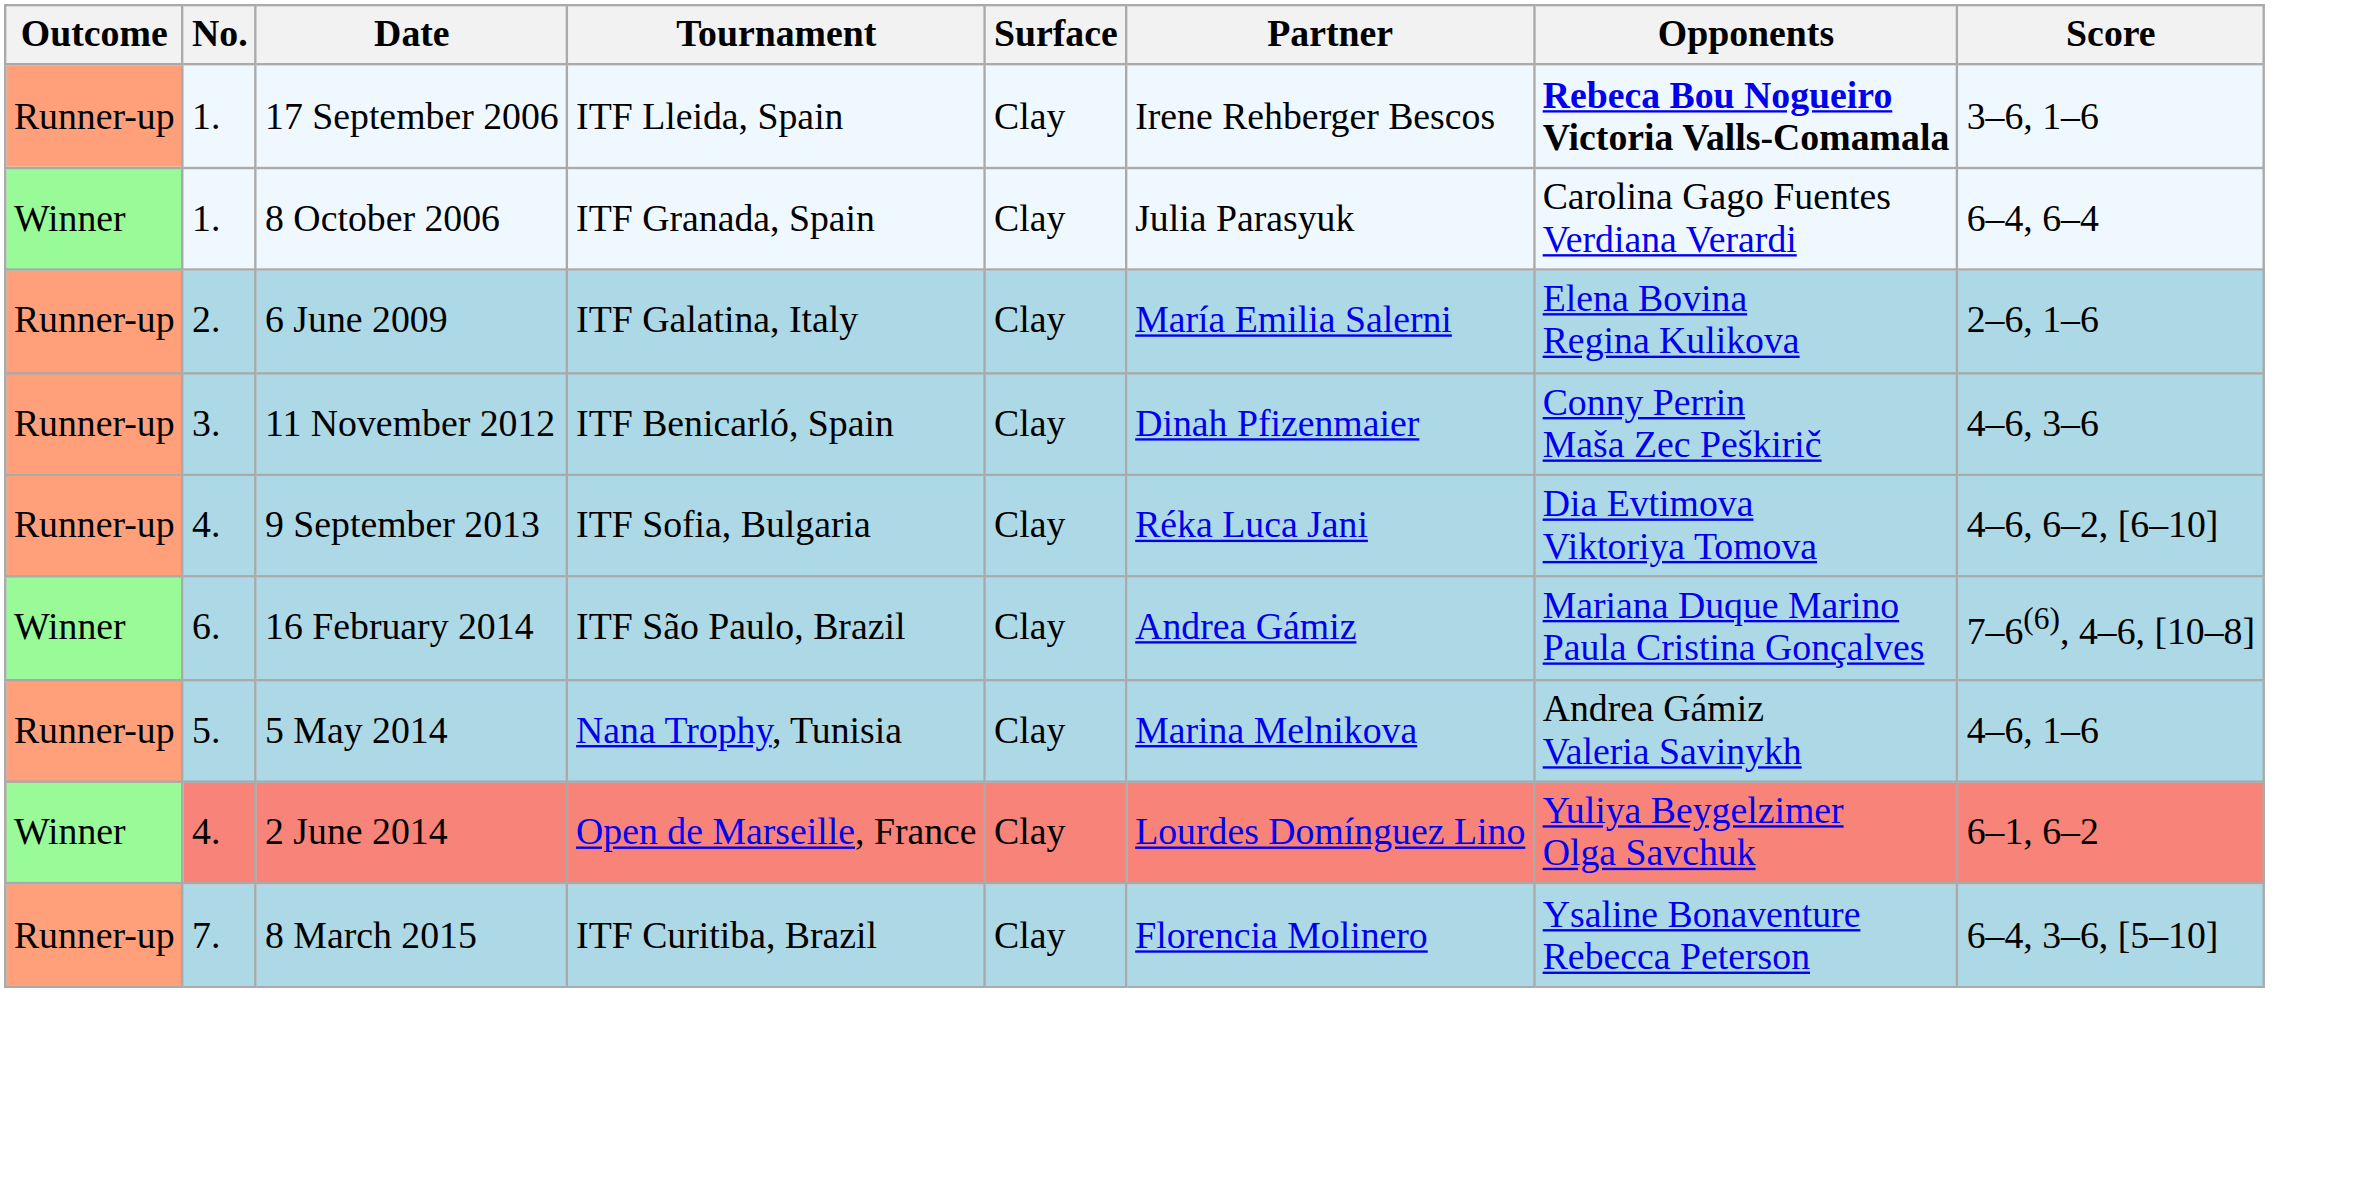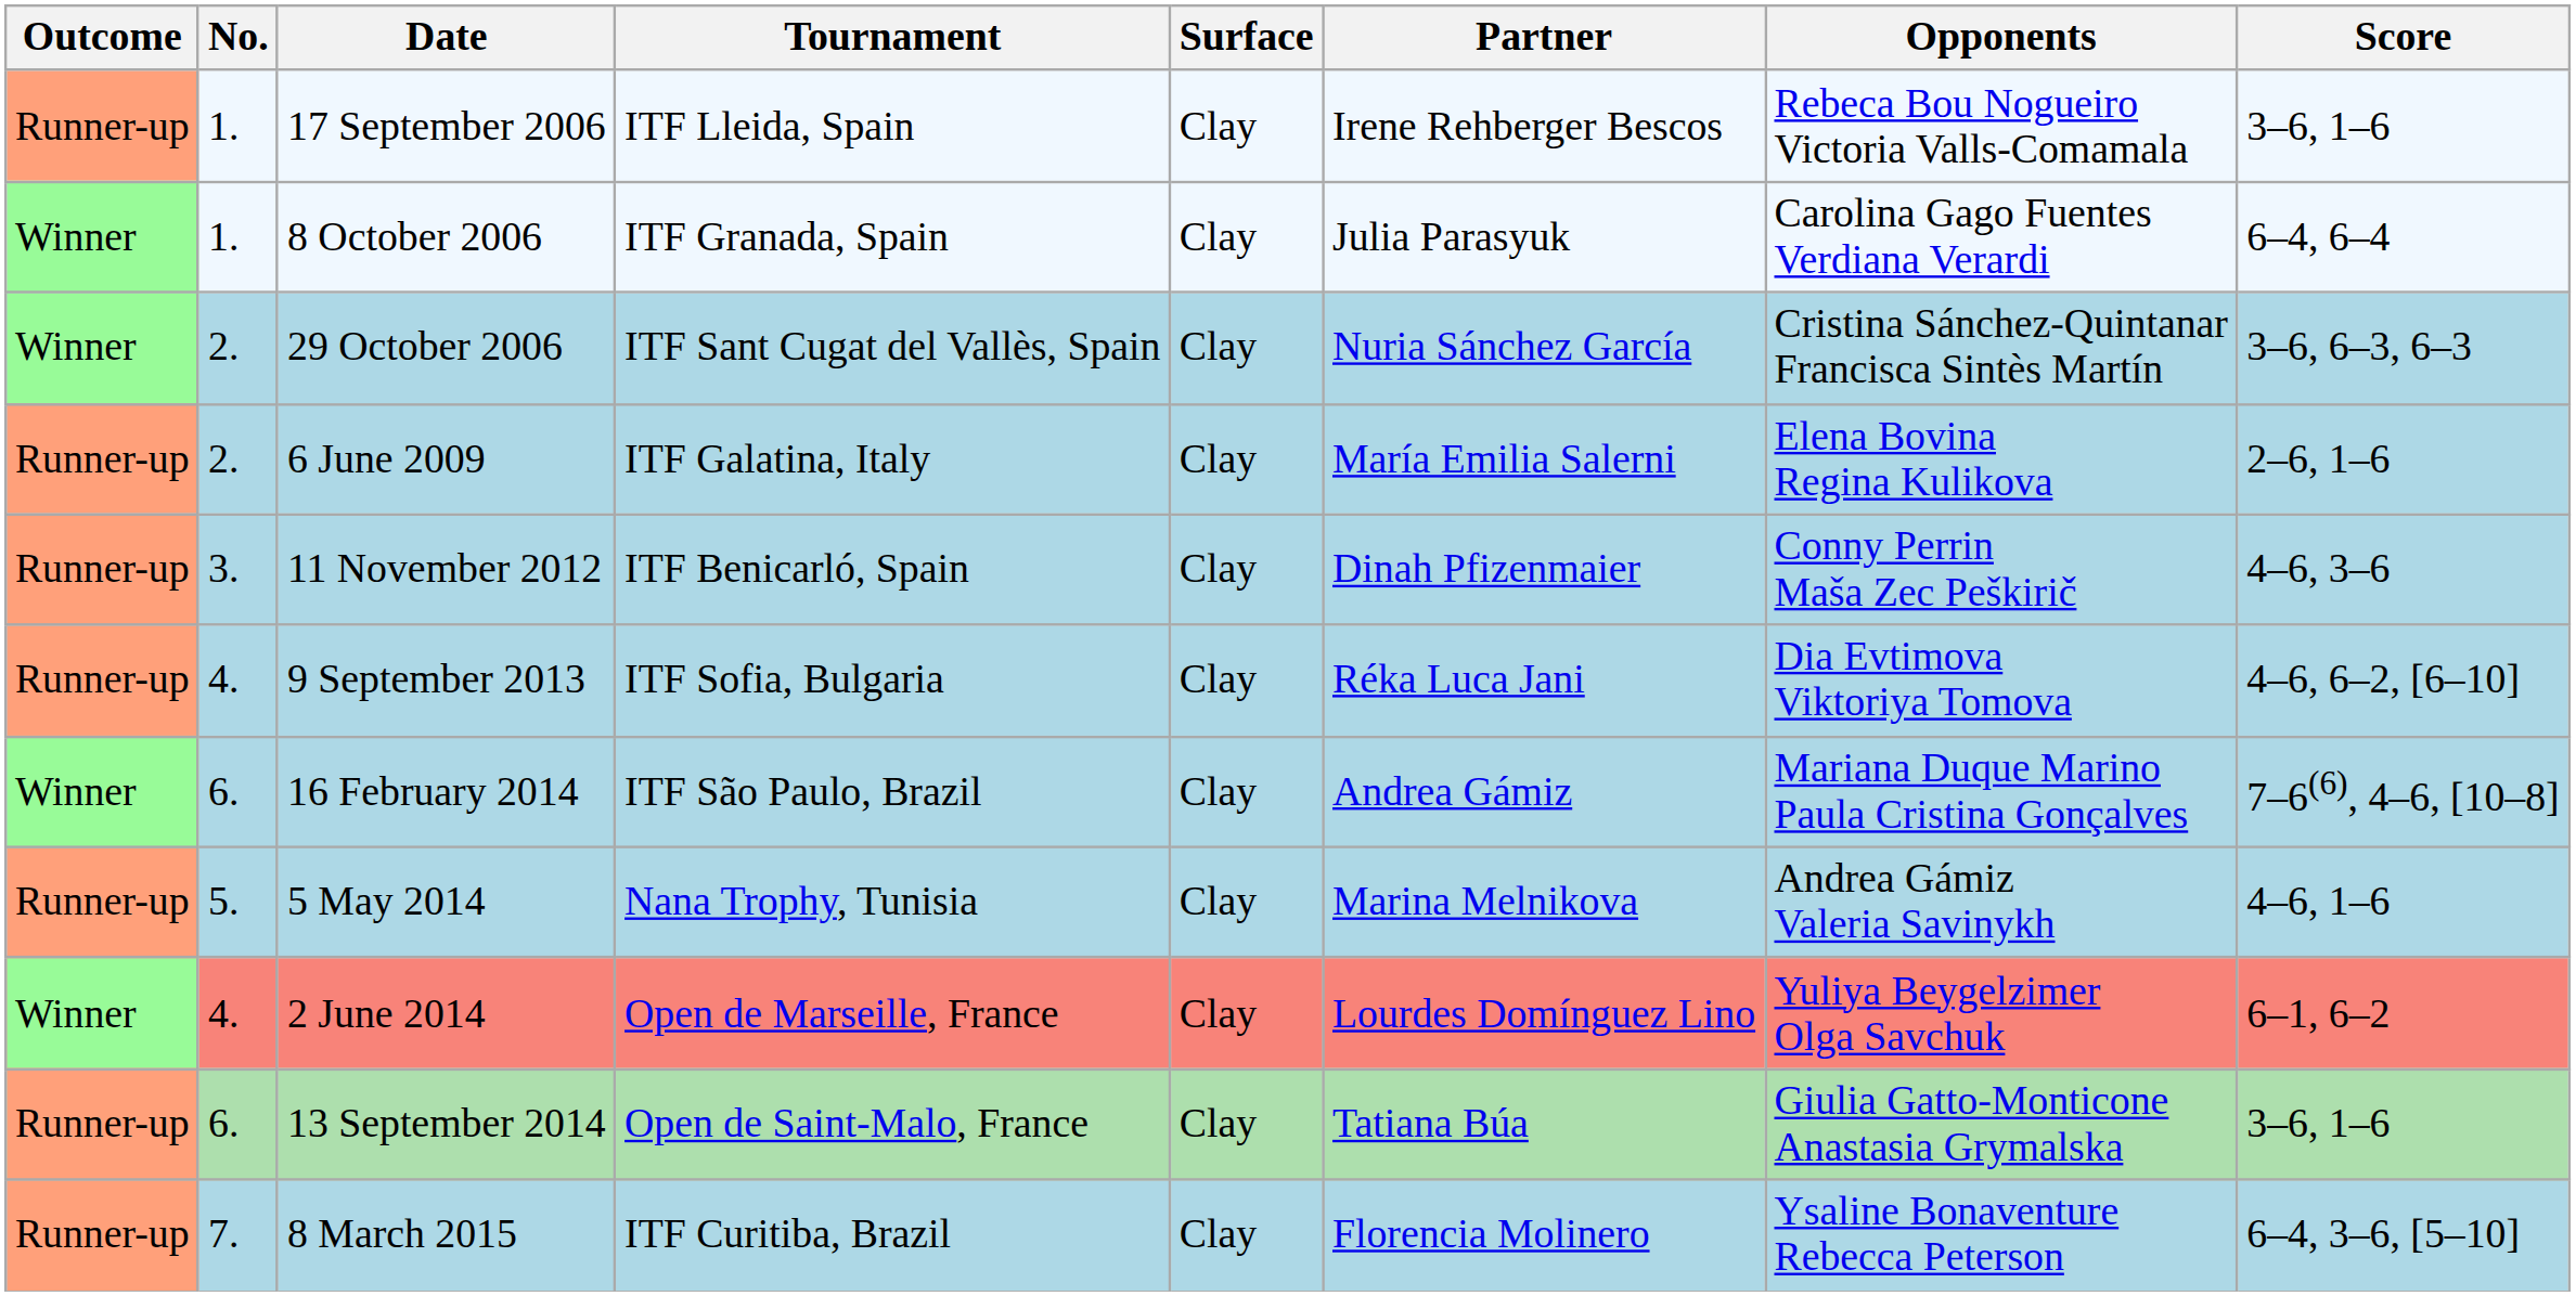 <table class="sortable wikitable">
 <tr>
 <th>Outcome</th>
 <th>No.</th>
 <th>Date</th>
 <th>Tournament</th>
 <th>Surface</th>
 <th>Partner</th>
 <th>Opponents</th>
 <th class="unsortable">Score</th>
 </tr>
 <tr style="background:#f0f8ff;">
 <td style="background:#ffa07a;">Runner-up</td>
 <td>1.</td>
 <td>17 September 2006</td>
 <td>ITF Lleida, Spain</td>
 <td>Clay</td>
 <td> Irene Rehberger Bescos</td>
-<td><strong> <a href='#'>Rebeca Bou Nogueiro</a> <br>  Victoria Valls-Comamala</strong></td>
+<td> <a href='#'>Rebeca Bou Nogueiro</a> <br>  Victoria Valls-Comamala</td>
 <td>3–6, 1–6</td>
 </tr>
 <tr style="background:#f0f8ff;">
 <td style="background:#98fb98;">Winner</td>
 <td>1.</td>
 <td>8 October 2006</td>
 <td>ITF Granada, Spain</td>
 <td>Clay</td>
 <td> Julia Parasyuk</td>
 <td> Carolina Gago Fuentes <br>  <a href='#'>Verdiana Verardi</a></td>
 <td>6–4, 6–4</td>
+</tr>
+<tr style="background:lightblue;">
+<td style="background:#98fb98;">Winner</td>
+<td>2.</td>
+<td>29 October 2006</td>
+<td>ITF Sant Cugat del Vallès, Spain</td>
+<td>Clay</td>
+<td> <a href='#'>Nuria Sánchez García</a></td>
+<td> Cristina Sánchez-Quintanar <br>  Francisca Sintès Martín</td>
+<td>3–6, 6–3, 6–3</td>
 </tr>
 <tr style="background:lightblue;">
 <td style="background:#ffa07a;">Runner-up</td>
 <td>2.</td>
 <td>6 June 2009</td>
 <td>ITF Galatina, Italy</td>
 <td>Clay</td>
 <td> <a href='#'>María Emilia Salerni</a></td>
 <td> <a href='#'>Elena Bovina</a> <br>  <a href='#'>Regina Kulikova</a></td>
 <td>2–6, 1–6</td>
 </tr>
 <tr style="background:lightblue;">
 <td style="background:#ffa07a;">Runner-up</td>
 <td>3.</td>
 <td>11 November 2012</td>
 <td>ITF Benicarló, Spain</td>
 <td>Clay</td>
 <td> <a href='#'>Dinah Pfizenmaier</a></td>
 <td> <a href='#'>Conny Perrin</a> <br>  <a href='#'>Maša Zec Peškirič</a></td>
 <td>4–6, 3–6</td>
 </tr>
 <tr style="background:lightblue;">
 <td style="background:#ffa07a;">Runner-up</td>
 <td>4.</td>
 <td>9 September 2013</td>
 <td>ITF Sofia, Bulgaria</td>
 <td>Clay</td>
 <td> <a href='#'>Réka Luca Jani</a></td>
 <td> <a href='#'>Dia Evtimova</a> <br>  <a href='#'>Viktoriya Tomova</a></td>
 <td>4–6, 6–2, [6–10]</td>
 </tr>
 <tr style="background:lightblue;">
 <td style="background:#98fb98;">Winner</td>
 <td>6.</td>
 <td>16 February 2014</td>
 <td>ITF São Paulo, Brazil</td>
 <td>Clay</td>
 <td> <a href='#'>Andrea Gámiz</a></td>
 <td> <a href='#'>Mariana Duque Marino</a> <br>  <a href='#'>Paula Cristina Gonçalves</a></td>
 <td>7–6<sup>(6)</sup>, 4–6, [10–8]</td>
 </tr>
 <tr style="background:lightblue;">
 <td style="background:#ffa07a;">Runner-up</td>
 <td>5.</td>
 <td>5 May 2014</td>
 <td><a href='#'>Nana Trophy</a>, Tunisia</td>
 <td>Clay</td>
 <td> <a href='#'>Marina Melnikova</a></td>
 <td> Andrea Gámiz <br>  <a href='#'>Valeria Savinykh</a></td>
 <td>4–6, 1–6</td>
 </tr>
 <tr style="background:#f88379;">
 <td style="background:#98fb98;">Winner</td>
 <td>4.</td>
 <td>2 June 2014</td>
 <td><a href='#'>Open de Marseille</a>, France</td>
 <td>Clay</td>
 <td> <a href='#'>Lourdes Domínguez Lino</a></td>
 <td> <a href='#'>Yuliya Beygelzimer</a> <br>  <a href='#'>Olga Savchuk</a></td>
 <td>6–1, 6–2</td>
 </tr>
+<tr style="background:#addfad;">
+<td style="background:#ffa07a;">Runner-up</td>
+<td>6.</td>
+<td>13 September 2014</td>
+<td><a href='#'>Open de Saint-Malo</a>, France</td>
+<td>Clay</td>
+<td> <a href='#'>Tatiana Búa</a></td>
+<td> <a href='#'>Giulia Gatto-Monticone</a> <br>  <a href='#'>Anastasia Grymalska</a></td>
+<td>3–6, 1–6</td>
+</tr>
 <tr style="background:lightblue;">
 <td style="background:#ffa07a;">Runner-up</td>
 <td>7.</td>
 <td>8 March 2015</td>
 <td>ITF Curitiba, Brazil</td>
 <td>Clay</td>
 <td> <a href='#'>Florencia Molinero</a></td>
 <td> <a href='#'>Ysaline Bonaventure</a> <br>  <a href='#'>Rebecca Peterson</a></td>
 <td>6–4, 3–6, [5–10]</td>
 </tr>
 </table>
